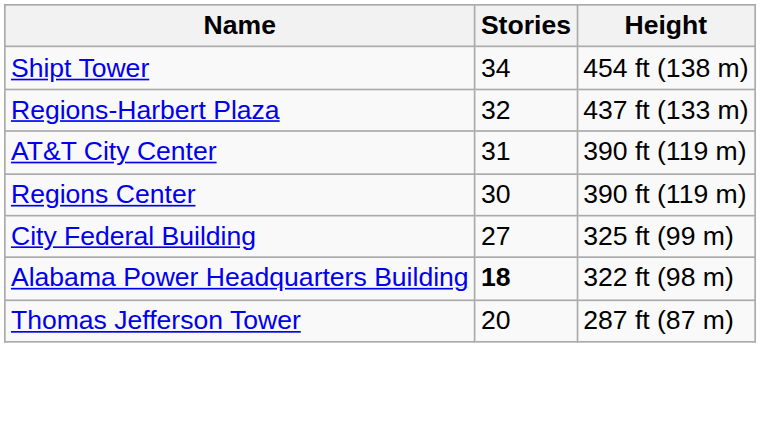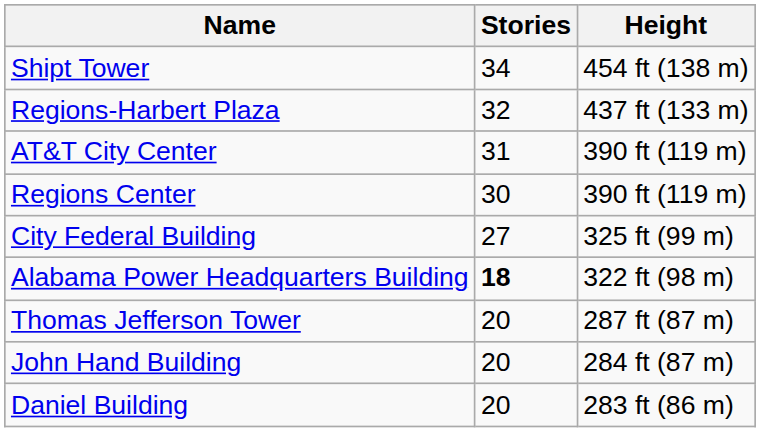 <table class=wikitable>
 <tr>
 <th>Name</th>
 <th>Stories</th>
 <th>Height</th>
 </tr>
 <tr>
 <td><a href='#'>Shipt Tower</a></td>
 <td>34</td>
 <td>454 ft (138 m)</td>
 </tr>
 <tr>
 <td><a href='#'>Regions-Harbert Plaza</a></td>
 <td>32</td>
 <td>437 ft (133 m)</td>
 </tr>
 <tr>
 <td><a href='#'>AT&T City Center</a></td>
 <td>31</td>
 <td>390 ft (119 m)</td>
 </tr>
 <tr>
 <td><a href='#'>Regions Center</a></td>
 <td>30</td>
 <td>390 ft (119 m)</td>
 </tr>
 <tr>
 <td><a href='#'>City Federal Building</a></td>
 <td>27</td>
 <td>325 ft (99 m)</td>
 </tr>
 <tr>
 <td><a href='#'>Alabama Power Headquarters Building</a></td>
 <td><strong>18</strong></td>
 <td>322 ft (98 m)</td>
 </tr>
 <tr>
 <td><a href='#'>Thomas Jefferson Tower</a></td>
 <td>20</td>
 <td>287 ft (87 m)</td>
 </tr>
+<tr>
+<td><a href='#'>John Hand Building</a></td>
+<td>20</td>
+<td>284 ft (87 m)</td>
+</tr>
+<tr>
+<td><a href='#'>Daniel Building</a></td>
+<td>20</td>
+<td>283 ft (86 m)</td>
+</tr>
 </table>
